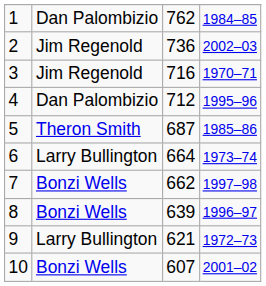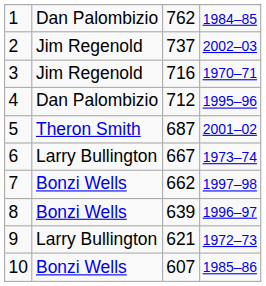 <table class="wikitable">
 <tr>
 </tr>
 <tr>
 <td>1</td>
 <td>Dan Palombizio</td>
 <td>762</td>
 <td style="font-size:80%;"><a href='#'>1984–85</a></td>
 </tr>
 <tr>
 <td>2</td>
 <td>Jim Regenold</td>
-<td>736</td>
+<td>737</td>
 <td style="font-size:80%;"><a href='#'>2002–03</a></td>
 </tr>
 <tr>
 <td>3</td>
 <td>Jim Regenold</td>
 <td>716</td>
 <td style="font-size:80%;"><a href='#'>1970–71</a></td>
 </tr>
 <tr>
 <td>4</td>
 <td>Dan Palombizio</td>
 <td>712</td>
 <td style="font-size:80%;"><a href='#'>1995–96</a></td>
 </tr>
 <tr>
 <td>5</td>
 <td><a href='#'>Theron Smith</a></td>
 <td>687</td>
-<td style="font-size:80%;"><a href='#'>1985–86</a></td>
+<td style="font-size:80%;"><a href='#'>2001–02</a></td>
 </tr>
 <tr>
 <td>6</td>
 <td>Larry Bullington</td>
-<td>664</td>
+<td>667</td>
 <td style="font-size:80%;"><a href='#'>1973–74</a></td>
 </tr>
 <tr>
 <td>7</td>
 <td><a href='#'>Bonzi Wells</a></td>
 <td>662</td>
 <td style="font-size:80%;"><a href='#'>1997–98</a></td>
 </tr>
 <tr>
 <td>8</td>
 <td><a href='#'>Bonzi Wells</a></td>
 <td>639</td>
 <td style="font-size:80%;"><a href='#'>1996–97</a></td>
 </tr>
 <tr>
 <td>9</td>
 <td>Larry Bullington</td>
 <td>621</td>
 <td style="font-size:80%;"><a href='#'>1972–73</a></td>
 </tr>
 <tr>
 <td>10</td>
 <td><a href='#'>Bonzi Wells</a></td>
 <td>607</td>
-<td style="font-size:80%;"><a href='#'>2001–02</a></td>
+<td style="font-size:80%;"><a href='#'>1985–86</a></td>
 </tr>
 </table>
